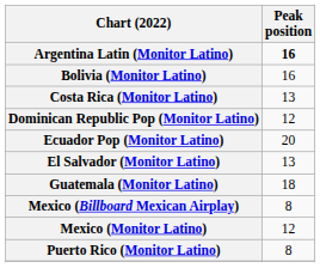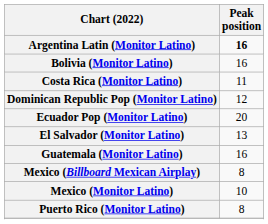 <table class="wikitable sortable plainrowheaders" style="text-align:center">
 <tr>
 <th scope="col">Chart (2022)</th>
 <th scope="col">Peak<br>position</th>
 </tr>
 <tr>
 <th scope="row">Argentina Latin (<a href='#'>Monitor Latino</a>)</th>
 <td><strong>16</strong></td>
 </tr>
 <tr>
 <th scope="row">Bolivia (<a href='#'>Monitor Latino</a>)</th>
 <td>16</td>
 </tr>
 <tr>
 <th scope="row">Costa Rica (<a href='#'>Monitor Latino</a>)</th>
-<td>13</td>
+<td>11</td>
 </tr>
 <tr>
 <th scope="row">Dominican Republic Pop (<a href='#'>Monitor Latino</a>)</th>
 <td>12</td>
 </tr>
 <tr>
 <th scope="row">Ecuador Pop (<a href='#'>Monitor Latino</a>)</th>
 <td>20</td>
 </tr>
 <tr>
 <th scope="row">El Salvador (<a href='#'>Monitor Latino</a>)</th>
 <td>13</td>
 </tr>
 <tr>
 <th scope="row">Guatemala (<a href='#'>Monitor Latino</a>)</th>
-<td>18</td>
+<td>16</td>
 </tr>
 <tr>
 <th scope="row">Mexico (<a href='#'><em>Billboard</em> Mexican Airplay</a>)</th>
 <td>8</td>
 </tr>
 <tr>
 <th scope="row">Mexico (<a href='#'>Monitor Latino</a>)</th>
-<td>12</td>
+<td>10</td>
 </tr>
 <tr>
 <th scope="row">Puerto Rico (<a href='#'>Monitor Latino</a>)</th>
 <td>8</td>
 </tr>
 <tr>
 </tr>
 <tr>
 </tr>
 <tr>
 </tr>
 </table>
